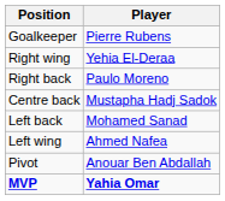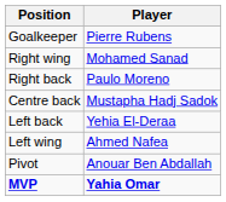 <table class="wikitable">
 <tr>
 <th>Position</th>
 <th>Player</th>
 </tr>
 <tr>
 <td>Goalkeeper</td>
 <td> <a href='#'>Pierre Rubens</a></td>
 </tr>
 <tr>
 <td>Right wing</td>
-<td> <a href='#'>Yehia El-Deraa</a></td>
+<td> <a href='#'>Mohamed Sanad</a></td>
 </tr>
 <tr>
 <td>Right back</td>
 <td> <a href='#'>Paulo Moreno</a></td>
 </tr>
 <tr>
 <td>Centre back</td>
 <td> <a href='#'>Mustapha Hadj Sadok</a></td>
 </tr>
 <tr>
 <td>Left back</td>
-<td> <a href='#'>Mohamed Sanad</a></td>
+<td> <a href='#'>Yehia El-Deraa</a></td>
 </tr>
 <tr>
 <td>Left wing</td>
 <td> <a href='#'>Ahmed Nafea</a></td>
 </tr>
 <tr>
 <td>Pivot</td>
 <td> <a href='#'>Anouar Ben Abdallah</a></td>
 </tr>
 <tr>
 <td><strong><a href='#'>MVP</a></strong></td>
 <td> <strong><a href='#'>Yahia Omar</a></strong></td>
 </tr>
 </table>
